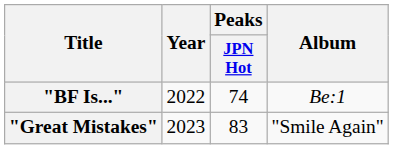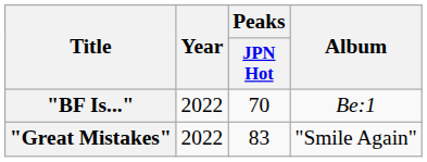 <table class="wikitable plainrowheaders" style="text-align:center;">
 <tr>
 <th scope="col" rowspan="2">Title</th>
 <th scope="col" rowspan="2">Year</th>
 <th scope="col" colspan="1">Peaks</th>
 <th scope="col" rowspan="2">Album</th>
 </tr>
 <tr>
 <th scope="col" style="width:2.75em;font-size:85%;"><a href='#'>JPN<br>Hot</a><br></th>
 </tr>
 <tr>
 <th scope="row">"BF Is..."</th>
 <td>2022</td>
-<td>74</td>
+<td>70</td>
 <td><em>Be:1</em></td>
 </tr>
 <tr>
 <th scope="row">"Great Mistakes"</th>
-<td>2023</td>
+<td>2022</td>
 <td>83</td>
 <td>"Smile Again"</td>
 </tr>
 </table>
